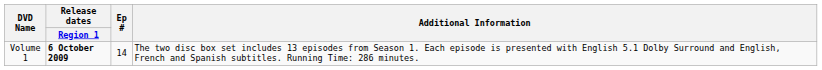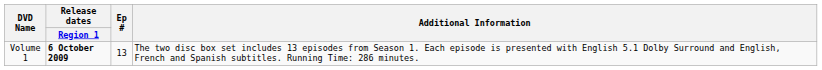 <table class="wikitable">
 <tr>
 <th rowspan="2">DVD Name</th>
 <th colspan="1">Release dates</th>
 <th rowspan="2">Ep #</th>
 <th rowspan="2">Additional Information</th>
 </tr>
 <tr>
 <th><a href='#'>Region 1</a></th>
 </tr>
 <tr>
 <td align="center">Volume 1</td>
 <td><strong>6 October 2009</strong></td>
-<td align="center">14</td>
+<td align="center">13</td>
 <td>The two disc box set includes 13 episodes from Season 1. Each episode is presented with English 5.1 Dolby Surround and English, French and Spanish subtitles. Running Time: 286 minutes.</td>
 </tr>
 </table>
